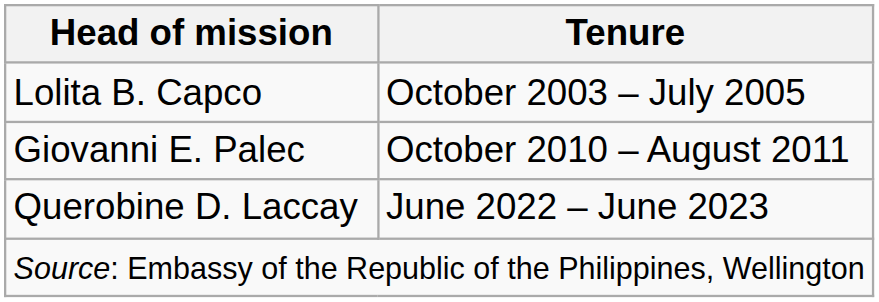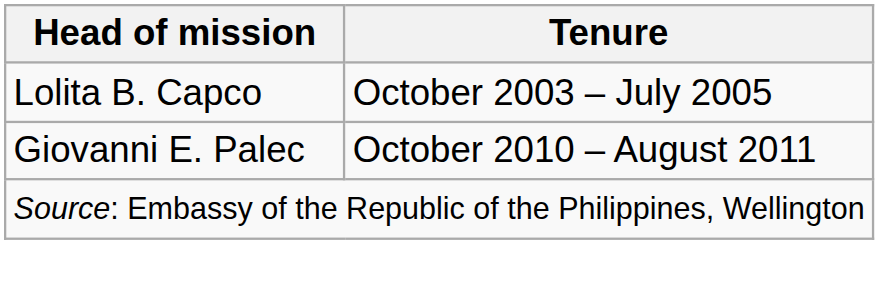 <table class=wikitable>
 <tr>
 <th>Head of mission</th>
 <th>Tenure</th>
 </tr>
 <tr>
 <td>Lolita B. Capco</td>
 <td>October 2003 – July 2005</td>
 </tr>
 <tr>
 <td>Giovanni E. Palec</td>
 <td>October 2010 – August 2011</td>
 </tr>
 <tr>
-<td>Querobine D. Laccay</td>
-<td>June 2022 – June 2023</td>
-</tr>
-<tr>
 <td colspan=2><small><em>Source</em>: Embassy of the Republic of the Philippines, Wellington</small></td>
 </tr>
 </table>
